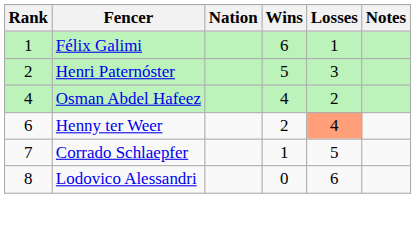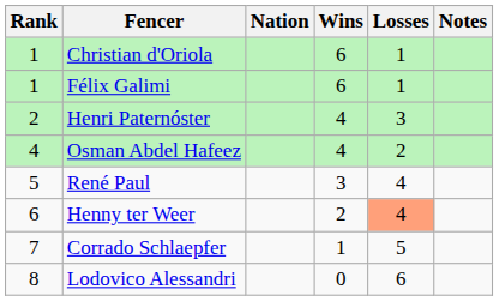 <table class="wikitable sortable" style="text-align: center;">
 <tr>
 <th>Rank</th>
 <th>Fencer</th>
 <th>Nation</th>
 <th>Wins</th>
 <th>Losses</th>
 <th>Notes</th>
+</tr>
+<tr style="background:#bbf3bb;">
+<td>1</td>
+<td align=left><a href='#'>Christian d'Oriola</a></td>
+<td align=left></td>
+<td>6</td>
+<td>1</td>
+<td></td>
 </tr>
 <tr style="background:#bbf3bb;">
 <td>1</td>
 <td align=left><a href='#'>Félix Galimi</a></td>
 <td align=left></td>
 <td>6</td>
 <td>1</td>
 <td></td>
 </tr>
 <tr style="background:#bbf3bb;">
 <td>2</td>
 <td align=left><a href='#'>Henri Paternóster</a></td>
 <td align=left></td>
-<td>5</td>
+<td>4</td>
 <td>3</td>
 <td></td>
 </tr>
 <tr style="background:#bbf3bb;">
 <td>4</td>
 <td align=left><a href='#'>Osman Abdel Hafeez</a></td>
 <td align=left></td>
 <td>4</td>
 <td>2</td>
+<td></td>
+</tr>
+<tr>
+<td>5</td>
+<td align=left><a href='#'>René Paul</a></td>
+<td align=left></td>
+<td>3</td>
+<td>4</td>
 <td></td>
 </tr>
 <tr>
 <td>6</td>
 <td align=left><a href='#'>Henny ter Weer</a></td>
 <td align=left></td>
 <td>2</td>
 <td style="background: lightsalmon;">4</td>
 <td></td>
 </tr>
 <tr>
 <td>7</td>
 <td align=left><a href='#'>Corrado Schlaepfer</a></td>
 <td align=left></td>
 <td>1</td>
 <td>5</td>
 <td></td>
 </tr>
 <tr>
 <td>8</td>
 <td align=left><a href='#'>Lodovico Alessandri</a></td>
 <td align=left></td>
 <td>0</td>
 <td>6</td>
 <td></td>
 </tr>
 </table>
